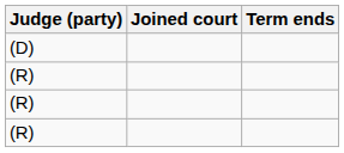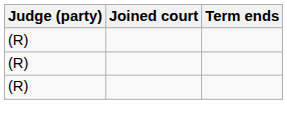 <table class="wikitable" style="border-collapse:collapse;" style="text-align: center">
 <tr bgcolor=#dedede>
 <th>Judge (party)</th>
 <th>Joined court</th>
 <th>Term ends</th>
-</tr>
-<tr>
-<td> (D)</td>
-<td></td>
-<td></td>
 </tr>
 <tr>
 <td> (R)</td>
 <td></td>
 <td></td>
 </tr>
 <tr>
 <td> (R)</td>
 <td></td>
 <td></td>
 </tr>
 <tr>
 <td> (R)</td>
 <td></td>
 <td></td>
 </tr>
 </table>
